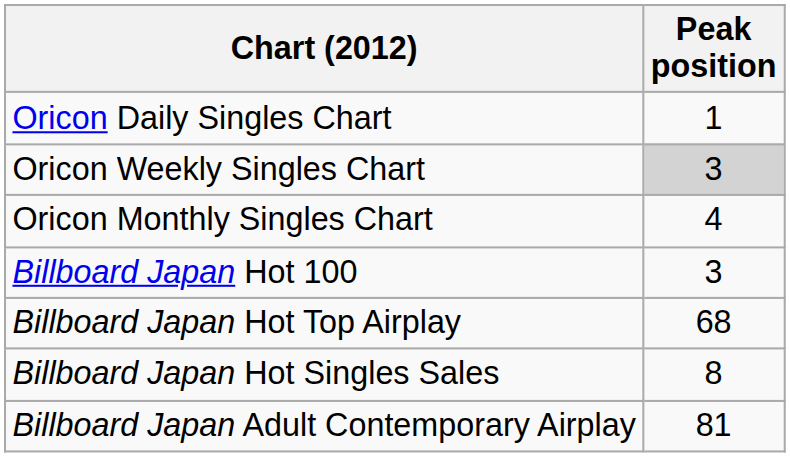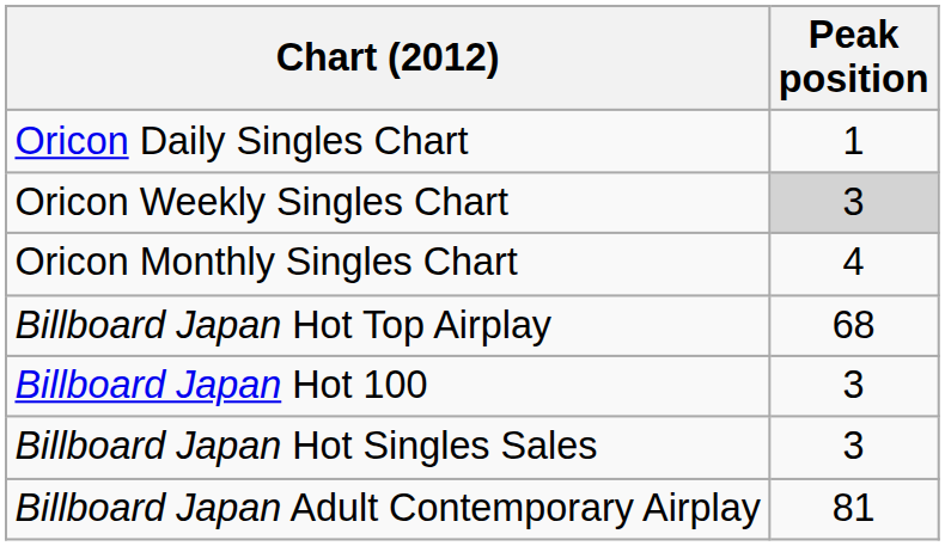 <table class="wikitable sortable" border="1">
 <tr>
 <th>Chart (2012)</th>
 <th>Peak<br>position</th>
 </tr>
 <tr>
 <td><a href='#'>Oricon</a> Daily Singles Chart</td>
 <td style="text-align:center;">1</td>
 </tr>
 <tr>
 <td>Oricon Weekly Singles Chart</td>
 <td style="background: lightgrey; text-align:center;">3</td>
 </tr>
 <tr>
 <td>Oricon Monthly Singles Chart</td>
 <td style="text-align:center;">4</td>
 </tr>
 <tr>
+<td><em>Billboard Japan</em> Hot Top Airplay</td>
+<td style="text-align:center;">68</td>
+</tr>
+<tr>
 <td><em><a href='#'>Billboard Japan</a></em> Hot 100</td>
 <td style="text-align:center;">3</td>
 </tr>
 <tr>
-<td><em>Billboard Japan</em> Hot Top Airplay</td>
-<td style="text-align:center;">68</td>
-</tr>
-<tr>
 <td><em>Billboard Japan</em> Hot Singles Sales</td>
-<td style="text-align:center;">8</td>
+<td style="text-align:center;">3</td>
 </tr>
 <tr>
 <td><em>Billboard Japan</em> Adult Contemporary Airplay</td>
 <td style="text-align:center;">81</td>
 </tr>
 </table>
